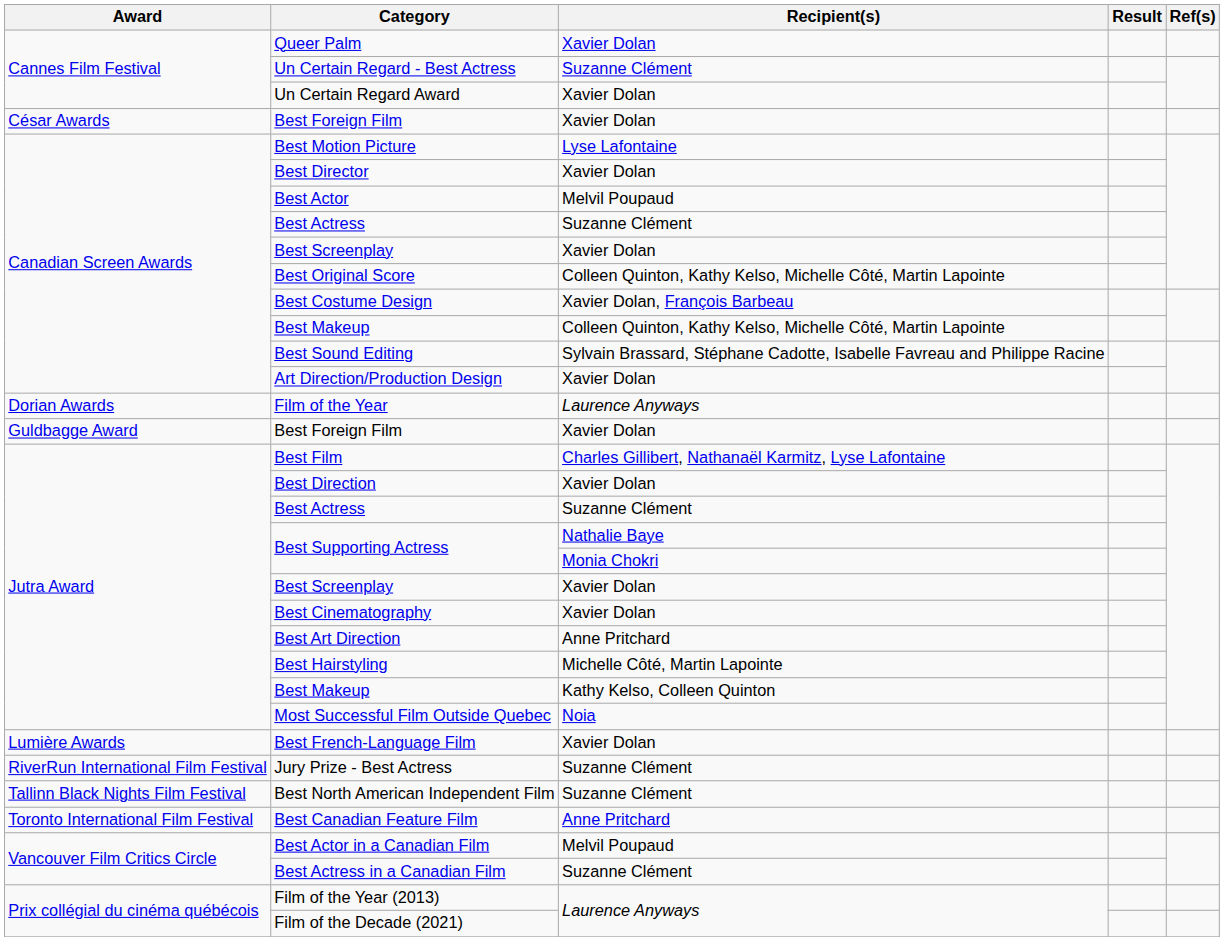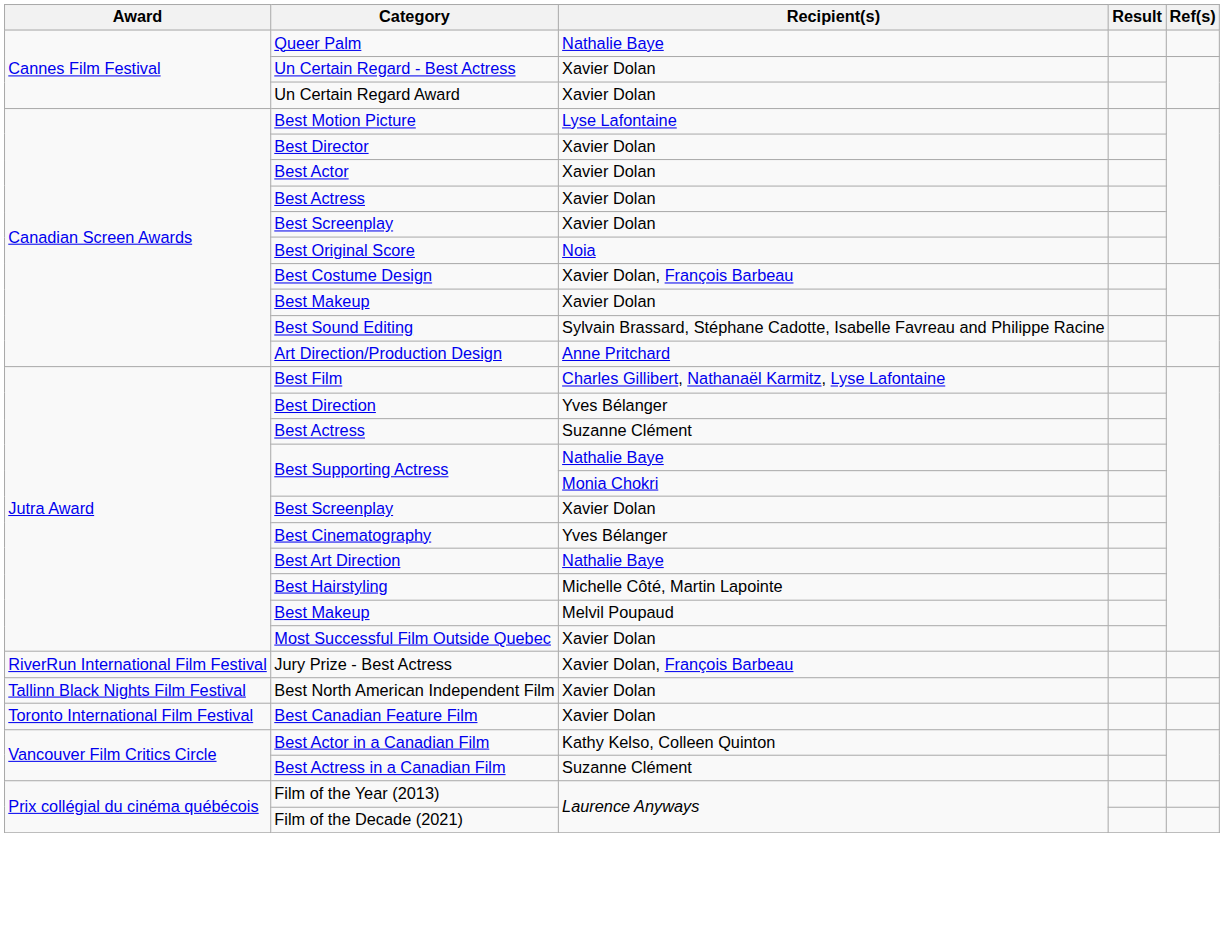 <table class="wikitable">
 <tr>
 <th>Award</th>
 <th>Category</th>
 <th>Recipient(s)</th>
 <th>Result</th>
 <th>Ref(s)</th>
 </tr>
 <tr>
 <td rowspan="3"><a href='#'>Cannes Film Festival</a></td>
 <td><a href='#'>Queer Palm</a></td>
-<td><a href='#'>Xavier Dolan</a></td>
+<td><a href='#'>Nathalie Baye</a></td>
 <td></td>
 <td rowspan="1"></td>
 </tr>
 <tr>
 <td><a href='#'>Un Certain Regard - Best Actress</a></td>
-<td><a href='#'>Suzanne Clément</a></td>
+<td>Xavier Dolan</td>
 <td></td>
 <td rowspan="2"></td>
 </tr>
 <tr>
 <td>Un Certain Regard Award</td>
 <td>Xavier Dolan</td>
 <td></td>
-</tr>
-<tr>
-<td><a href='#'>César Awards</a></td>
-<td><a href='#'>Best Foreign Film</a></td>
-<td>Xavier Dolan</td>
-<td></td>
-<td rowspan="1"></td>
 </tr>
 <tr>
 <td rowspan="10"><a href='#'>Canadian Screen Awards</a></td>
 <td><a href='#'>Best Motion Picture</a></td>
 <td><a href='#'>Lyse Lafontaine</a></td>
 <td></td>
 <td rowspan="6"></td>
 </tr>
 <tr>
 <td><a href='#'>Best Director</a></td>
 <td>Xavier Dolan</td>
 <td></td>
 </tr>
 <tr>
 <td><a href='#'>Best Actor</a></td>
-<td>Melvil Poupaud</td>
+<td>Xavier Dolan</td>
 <td></td>
 </tr>
 <tr>
 <td><a href='#'>Best Actress</a></td>
-<td>Suzanne Clément</td>
+<td>Xavier Dolan</td>
 <td></td>
 </tr>
 <tr>
 <td><a href='#'>Best Screenplay</a></td>
 <td>Xavier Dolan</td>
 <td></td>
 </tr>
 <tr>
 <td><a href='#'>Best Original Score</a></td>
-<td>Colleen Quinton, Kathy Kelso, Michelle Côté, Martin Lapointe</td>
+<td><a href='#'>Noia</a></td>
 <td></td>
 </tr>
 <tr>
 <td><a href='#'>Best Costume Design</a></td>
 <td>Xavier Dolan, <a href='#'>François Barbeau</a></td>
 <td></td>
 <td rowspan="2"></td>
 </tr>
 <tr>
 <td><a href='#'>Best Makeup</a></td>
-<td>Colleen Quinton, Kathy Kelso, Michelle Côté, Martin Lapointe</td>
+<td>Xavier Dolan</td>
 <td></td>
 </tr>
 <tr>
 <td><a href='#'>Best Sound Editing</a></td>
 <td>Sylvain Brassard, Stéphane Cadotte, Isabelle Favreau and Philippe Racine</td>
 <td></td>
 <td rowspan="2"></td>
 </tr>
 <tr>
 <td><a href='#'>Art Direction/Production Design</a></td>
-<td>Xavier Dolan</td>
+<td><a href='#'>Anne Pritchard</a></td>
 <td></td>
-</tr>
-<tr>
-<td><a href='#'>Dorian Awards</a></td>
-<td><a href='#'>Film of the Year</a></td>
-<td><em>Laurence Anyways</em></td>
-<td></td>
-<td rowspan="1"></td>
-</tr>
-<tr>
-<td><a href='#'>Guldbagge Award</a></td>
-<td>Best Foreign Film</td>
-<td>Xavier Dolan</td>
-<td></td>
-<td rowspan="1"></td>
 </tr>
 <tr>
 <td rowspan="11"><a href='#'>Jutra Award</a></td>
 <td><a href='#'>Best Film</a></td>
 <td><a href='#'>Charles Gillibert</a>, <a href='#'>Nathanaël Karmitz</a>, <a href='#'>Lyse Lafontaine</a></td>
 <td></td>
 <td rowspan="11"></td>
 </tr>
 <tr>
 <td><a href='#'>Best Direction</a></td>
-<td>Xavier Dolan</td>
+<td>Yves Bélanger</td>
 <td></td>
 </tr>
 <tr>
 <td><a href='#'>Best Actress</a></td>
 <td>Suzanne Clément</td>
 <td></td>
 </tr>
 <tr>
 <td rowspan=2><a href='#'>Best Supporting Actress</a></td>
 <td><a href='#'>Nathalie Baye</a></td>
 <td></td>
 </tr>
 <tr>
 <td><a href='#'>Monia Chokri</a></td>
 <td></td>
 </tr>
 <tr>
 <td><a href='#'>Best Screenplay</a></td>
 <td>Xavier Dolan</td>
 <td></td>
 </tr>
 <tr>
 <td><a href='#'>Best Cinematography</a></td>
-<td>Xavier Dolan</td>
+<td>Yves Bélanger</td>
 <td></td>
 </tr>
 <tr>
 <td><a href='#'>Best Art Direction</a></td>
-<td>Anne Pritchard</td>
+<td><a href='#'>Nathalie Baye</a></td>
 <td></td>
 </tr>
 <tr>
 <td><a href='#'>Best Hairstyling</a></td>
 <td>Michelle Côté, Martin Lapointe</td>
 <td></td>
 </tr>
 <tr>
 <td><a href='#'>Best Makeup</a></td>
-<td>Kathy Kelso, Colleen Quinton</td>
+<td>Melvil Poupaud</td>
 <td></td>
 </tr>
 <tr>
 <td><a href='#'>Most Successful Film Outside Quebec</a></td>
-<td><a href='#'>Noia</a></td>
-<td></td>
-</tr>
-<tr>
-<td><a href='#'>Lumière Awards</a></td>
-<td><a href='#'>Best French-Language Film</a></td>
 <td>Xavier Dolan</td>
-<td></td>
 <td></td>
 </tr>
 <tr>
 <td><a href='#'>RiverRun International Film Festival</a></td>
 <td>Jury Prize - Best Actress</td>
-<td>Suzanne Clément</td>
+<td>Xavier Dolan, <a href='#'>François Barbeau</a></td>
 <td></td>
 <td></td>
 </tr>
 <tr>
 <td><a href='#'>Tallinn Black Nights Film Festival</a></td>
 <td>Best North American Independent Film</td>
-<td>Suzanne Clément</td>
+<td>Xavier Dolan</td>
 <td></td>
 <td></td>
 </tr>
 <tr>
 <td><a href='#'>Toronto International Film Festival</a></td>
 <td><a href='#'>Best Canadian Feature Film</a></td>
-<td><a href='#'>Anne Pritchard</a></td>
+<td>Xavier Dolan</td>
 <td></td>
 <td rowspan="1"></td>
 </tr>
 <tr>
 <td rowspan="2"><a href='#'>Vancouver Film Critics Circle</a></td>
 <td><a href='#'>Best Actor in a Canadian Film</a></td>
-<td>Melvil Poupaud</td>
+<td>Kathy Kelso, Colleen Quinton</td>
 <td></td>
 <td rowspan="2"></td>
 </tr>
 <tr>
 <td><a href='#'>Best Actress in a Canadian Film</a></td>
 <td>Suzanne Clément</td>
 <td></td>
 </tr>
 <tr>
 <td rowspan=2><a href='#'>Prix collégial du cinéma québécois</a></td>
 <td>Film of the Year (2013)</td>
 <td rowspan=2><em>Laurence Anyways</em></td>
 <td></td>
 <td></td>
 </tr>
 <tr>
 <td>Film of the Decade (2021)</td>
 <td></td>
 <td></td>
 </tr>
 </table>
